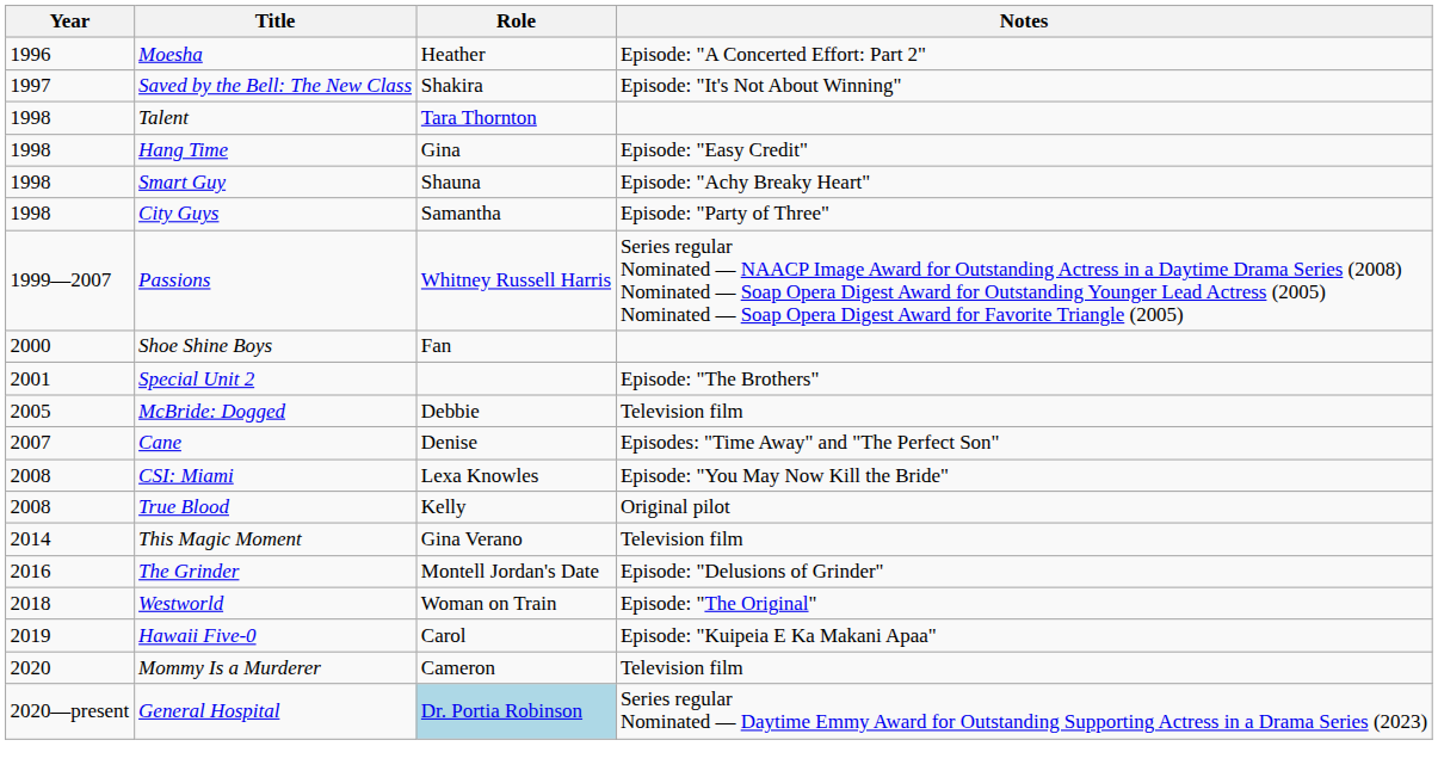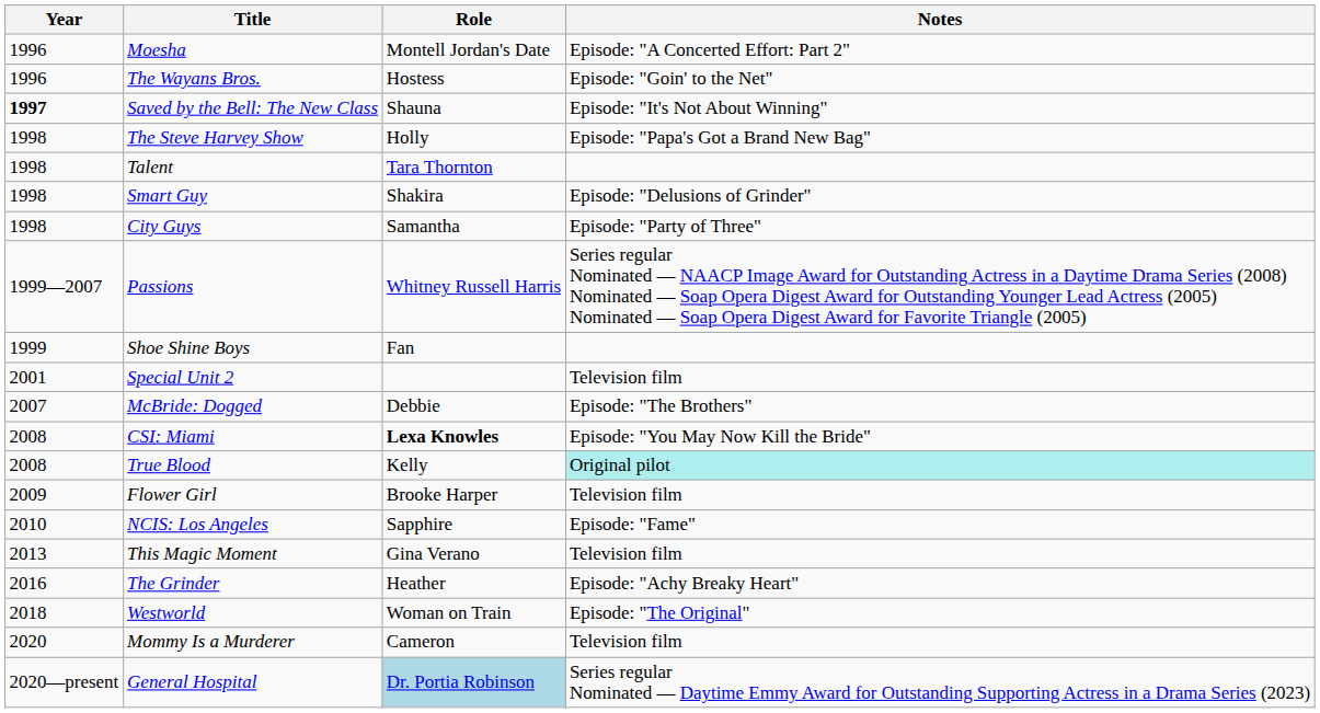 <table class="wikitable sortable">
 <tr>
 <th>Year</th>
 <th>Title</th>
 <th>Role</th>
 <th class="unsortable">Notes</th>
 </tr>
 <tr>
 <td>1996</td>
 <td><em><a href='#'>Moesha</a></em></td>
-<td>Heather</td>
+<td>Montell Jordan's Date</td>
 <td>Episode: "A Concerted Effort: Part 2"</td>
 </tr>
 <tr>
-<td>1997</td>
+<td>1996</td>
+<td><em><a href='#'>The Wayans Bros.</a></em></td>
+<td>Hostess</td>
+<td>Episode: "Goin' to the Net"</td>
+</tr>
+<tr>
+<td><strong>1997</strong></td>
 <td><em><a href='#'>Saved by the Bell: The New Class</a></em></td>
-<td>Shakira</td>
+<td>Shauna</td>
 <td>Episode: "It's Not About Winning"</td>
+</tr>
+<tr>
+<td>1998</td>
+<td><em><a href='#'>The Steve Harvey Show</a></em></td>
+<td>Holly</td>
+<td>Episode: "Papa's Got a Brand New Bag"</td>
 </tr>
 <tr>
 <td>1998</td>
 <td><em>Talent</em></td>
 <td><a href='#'>Tara Thornton</a></td>
 <td></td>
 </tr>
 <tr>
 <td>1998</td>
-<td><em><a href='#'>Hang Time</a></em></td>
-<td>Gina</td>
-<td>Episode: "Easy Credit"</td>
-</tr>
-<tr>
-<td>1998</td>
 <td><em><a href='#'>Smart Guy</a></em></td>
-<td>Shauna</td>
-<td>Episode: "Achy Breaky Heart"</td>
+<td>Shakira</td>
+<td>Episode: "Delusions of Grinder"</td>
 </tr>
 <tr>
 <td>1998</td>
 <td><em><a href='#'>City Guys</a></em></td>
 <td>Samantha</td>
 <td>Episode: "Party of Three"</td>
 </tr>
 <tr>
 <td>1999—2007</td>
 <td><em><a href='#'>Passions</a></em></td>
 <td><a href='#'>Whitney Russell Harris</a></td>
 <td>Series regular<br>Nominated — <a href='#'>NAACP Image Award for Outstanding Actress in a Daytime Drama Series</a> (2008)<br>Nominated — <a href='#'>Soap Opera Digest Award for Outstanding Younger Lead Actress</a> (2005)<br>Nominated — <a href='#'>Soap Opera Digest Award for Favorite Triangle</a> (2005)</td>
 </tr>
 <tr>
-<td>2000</td>
+<td>1999</td>
 <td><em>Shoe Shine Boys</em></td>
 <td>Fan</td>
 <td></td>
 </tr>
 <tr>
 <td>2001</td>
 <td><em><a href='#'>Special Unit 2</a></em></td>
 <td></td>
-<td>Episode: "The Brothers"</td>
-</tr>
-<tr>
-<td>2005</td>
-<td><em><a href='#'>McBride: Dogged</a></em></td>
-<td>Debbie</td>
 <td>Television film</td>
 </tr>
 <tr>
 <td>2007</td>
-<td><em><a href='#'>Cane</a></em></td>
-<td>Denise</td>
-<td>Episodes: "Time Away" and "The Perfect Son"</td>
+<td><em><a href='#'>McBride: Dogged</a></em></td>
+<td>Debbie</td>
+<td>Episode: "The Brothers"</td>
 </tr>
 <tr>
 <td>2008</td>
 <td><em><a href='#'>CSI: Miami</a></em></td>
-<td>Lexa Knowles</td>
+<td><strong>Lexa Knowles</strong></td>
 <td>Episode: "You May Now Kill the Bride"</td>
 </tr>
 <tr>
 <td>2008</td>
 <td><em><a href='#'>True Blood</a></em></td>
 <td>Kelly</td>
-<td>Original pilot</td>
+<td style="background: paleturquoise;">Original pilot</td>
 </tr>
 <tr>
-<td>2014</td>
+<td>2009</td>
+<td><em>Flower Girl</em></td>
+<td>Brooke Harper</td>
+<td>Television film</td>
+</tr>
+<tr>
+<td>2010</td>
+<td><em><a href='#'>NCIS: Los Angeles</a></em></td>
+<td>Sapphire</td>
+<td>Episode: "Fame"</td>
+</tr>
+<tr>
+<td>2013</td>
 <td><em>This Magic Moment</em></td>
 <td>Gina Verano</td>
 <td>Television film</td>
 </tr>
 <tr>
 <td>2016</td>
 <td><em><a href='#'>The Grinder</a></em></td>
-<td>Montell Jordan's Date</td>
-<td>Episode: "Delusions of Grinder"</td>
+<td>Heather</td>
+<td>Episode: "Achy Breaky Heart"</td>
 </tr>
 <tr>
 <td>2018</td>
 <td><em><a href='#'>Westworld</a></em></td>
 <td>Woman on Train</td>
 <td>Episode: "<a href='#'>The Original</a>"</td>
-</tr>
-<tr>
-<td>2019</td>
-<td><em><a href='#'>Hawaii Five-0</a></em></td>
-<td>Carol</td>
-<td>Episode: "Kuipeia E Ka Makani Apaa"</td>
 </tr>
 <tr>
 <td>2020</td>
 <td><em>Mommy Is a Murderer</em></td>
 <td>Cameron</td>
 <td>Television film</td>
 </tr>
 <tr>
 <td>2020—present</td>
 <td><em><a href='#'>General Hospital</a></em></td>
 <td style="background: lightblue;"><a href='#'>Dr. Portia Robinson</a></td>
 <td>Series regular<br>Nominated — <a href='#'>Daytime Emmy Award for Outstanding Supporting Actress in a Drama Series</a> (2023)</td>
 </tr>
 </table>
